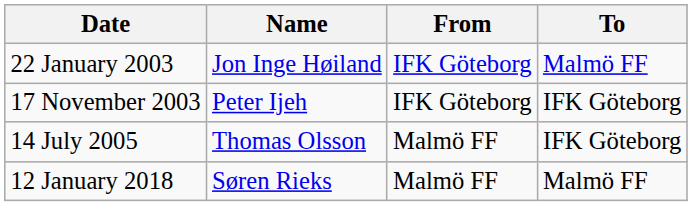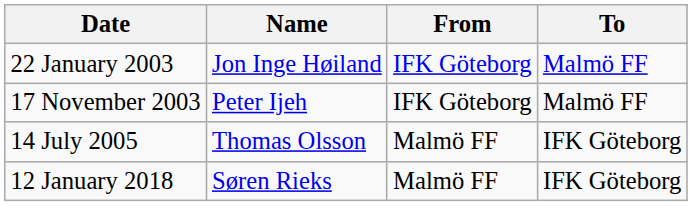 <table class="wikitable">
 <tr>
 <th>Date</th>
 <th>Name</th>
 <th>From</th>
 <th>To</th>
 </tr>
 <tr>
 <td>22 January 2003</td>
 <td><a href='#'>Jon Inge Høiland</a></td>
 <td><a href='#'>IFK Göteborg</a></td>
 <td><a href='#'>Malmö FF</a></td>
 </tr>
 <tr>
 <td>17 November 2003</td>
 <td><a href='#'>Peter Ijeh</a></td>
 <td>IFK Göteborg</td>
-<td>IFK Göteborg</td>
+<td>Malmö FF</td>
 </tr>
 <tr>
 <td>14 July 2005</td>
 <td><a href='#'>Thomas Olsson</a></td>
 <td>Malmö FF</td>
 <td>IFK Göteborg</td>
 </tr>
 <tr>
 <td>12 January 2018</td>
 <td><a href='#'>Søren Rieks</a></td>
 <td>Malmö FF</td>
-<td>Malmö FF</td>
+<td>IFK Göteborg</td>
 </tr>
 </table>
